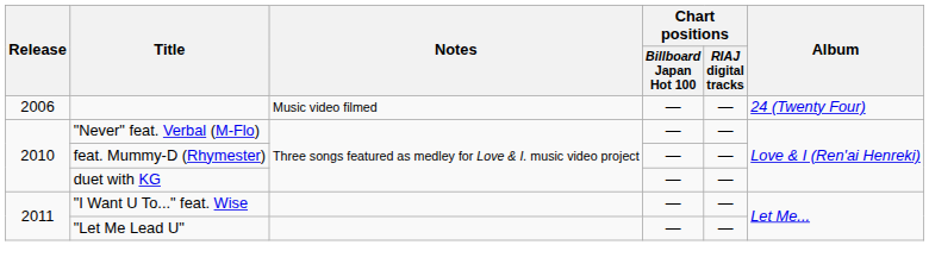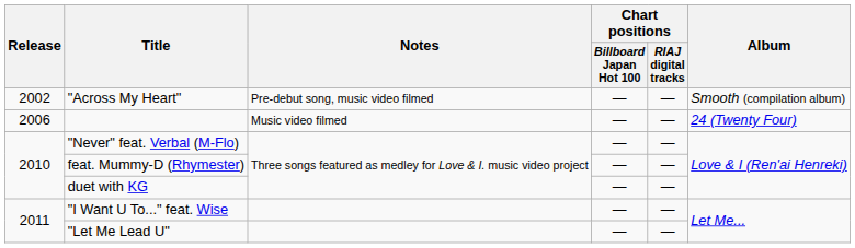 <table class="wikitable" style="text-align:center">
 <tr bgcolor="#CCCCCC">
 <th rowspan="2">Release</th>
 <th rowspan="2">Title</th>
 <th rowspan="2">Notes</th>
 <th colspan="2">Chart positions</th>
 <th rowspan="2">Album</th>
 </tr>
 <tr style="font-size:smaller;">
 <th width="35"><em>Billboard</em> Japan Hot 100<br></th>
 <th width="35"><em>RIAJ</em> digital tracks<br></th>
+</tr>
+<tr>
+<td rowspan="1">2002</td>
+<td align="left">"Across My Heart"</td>
+<td align="left" rowspan="1"><small>Pre-debut song, music video filmed</small></td>
+<td>—</td>
+<td>—</td>
+<td align="left" rowspan="1"><em>Smooth</em> <small>(compilation album)</small></td>
 </tr>
 <tr>
 <td rowspan="1">2006</td>
 <td align="left"></td>
 <td align="left" rowspan="1"><small>Music video filmed</small></td>
 <td>—</td>
 <td>—</td>
 <td align="left" rowspan="1"><em><a href='#'>24 (Twenty Four)</a></em></td>
 </tr>
 <tr>
 <td rowspan="3">2010</td>
 <td align="left">"Never" feat. <a href='#'>Verbal</a> (<a href='#'>M-Flo</a>)</td>
 <td align="left" rowspan="3"><small>Three songs featured as medley for <em>Love & I.</em> music video project</small></td>
 <td>—</td>
 <td>—</td>
 <td align="left" rowspan="3"><em><a href='#'>Love & I (Ren'ai Henreki)</a></em></td>
 </tr>
 <tr>
 <td align="left"> feat. Mummy-D (<a href='#'>Rhymester</a>)</td>
 <td>—</td>
 <td>—</td>
 </tr>
 <tr>
 <td align="left"> duet with <a href='#'>KG</a></td>
 <td>—</td>
 <td>—</td>
 </tr>
 <tr>
 <td rowspan="2">2011</td>
 <td align="left">"I Want U To..." feat. <a href='#'>Wise</a></td>
 <td align="left" rowspan="1"></td>
 <td>—</td>
 <td>—</td>
 <td align="left" rowspan="2"><em><a href='#'>Let Me...</a></em></td>
 </tr>
 <tr>
 <td align="left">"Let Me Lead U"</td>
 <td align="left" rowspan="1"></td>
 <td>—</td>
 <td>—</td>
 </tr>
 </table>
